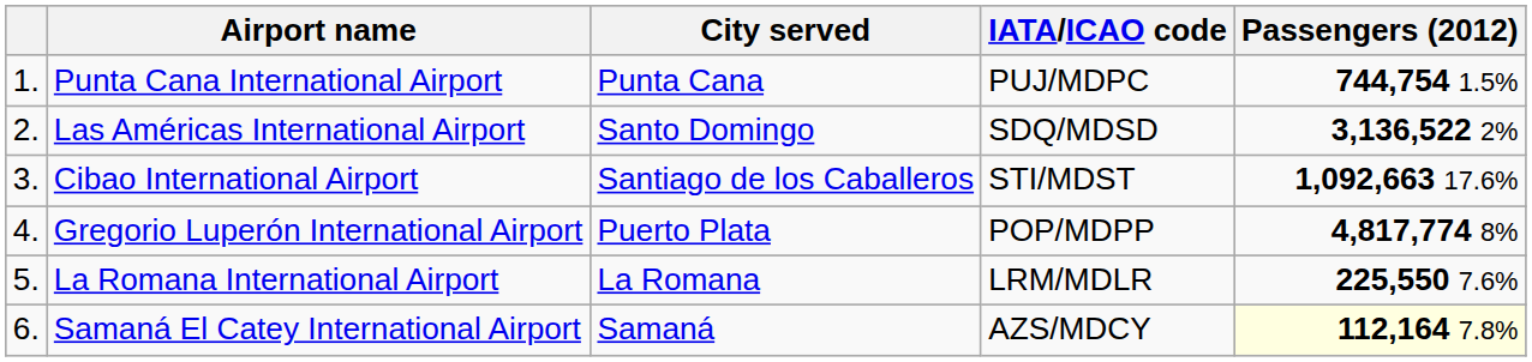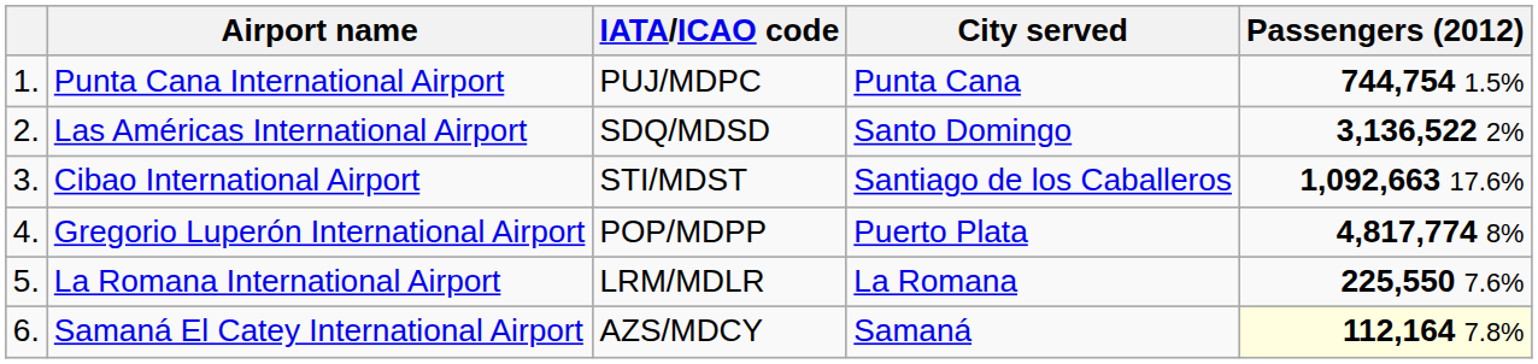 <table class="wikitable sortable">
 <tr>
 <th></th>
 <th>Airport name</th>
+<th><a href='#'>IATA</a>/<a href='#'>ICAO</a> code</th>
 <th>City served</th>
-<th><a href='#'>IATA</a>/<a href='#'>ICAO</a> code</th>
 <th>Passengers (2012)</th>
 </tr>
 <tr>
 <td>1.</td>
 <td><a href='#'>Punta Cana International Airport</a></td>
+<td>PUJ/MDPC</td>
 <td><a href='#'>Punta Cana</a></td>
-<td>PUJ/MDPC</td>
 <td align=right><strong>744,754</strong> <small> 1.5%</small></td>
 </tr>
 <tr>
 <td>2.</td>
 <td><a href='#'>Las Américas International Airport</a></td>
+<td>SDQ/MDSD</td>
 <td><a href='#'>Santo Domingo</a></td>
-<td>SDQ/MDSD</td>
 <td align=right><strong>3,136,522</strong> <small> 2%</small></td>
 </tr>
 <tr>
 <td>3.</td>
 <td><a href='#'>Cibao International Airport</a></td>
+<td>STI/MDST</td>
 <td><a href='#'>Santiago de los Caballeros</a></td>
-<td>STI/MDST</td>
 <td align=right><strong>1,092,663</strong> <small> 17.6%</small></td>
 </tr>
 <tr>
 <td>4.</td>
 <td><a href='#'>Gregorio Luperón International Airport</a></td>
+<td>POP/MDPP</td>
 <td><a href='#'>Puerto Plata</a></td>
-<td>POP/MDPP</td>
 <td align=right><strong>4,817,774</strong> <small> 8%</small></td>
 </tr>
 <tr>
 <td>5.</td>
 <td><a href='#'>La Romana International Airport</a></td>
+<td>LRM/MDLR</td>
 <td><a href='#'>La Romana</a></td>
-<td>LRM/MDLR</td>
 <td align=right><strong>225,550</strong> <small> 7.6%</small></td>
 </tr>
 <tr>
 <td>6.</td>
 <td><a href='#'>Samaná El Catey International Airport</a></td>
+<td>AZS/MDCY</td>
 <td><a href='#'>Samaná</a></td>
-<td>AZS/MDCY</td>
 <td align=right style="background: lightyellow;"><strong>112,164</strong> <small> 7.8%</small></td>
 </tr>
 </table>
